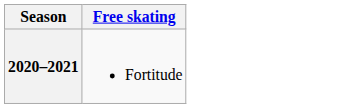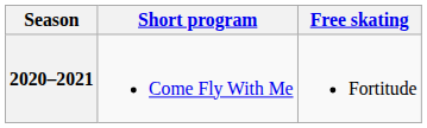 <table class=wikitable style=text-align:center>
 <tr>
 <th>Season</th>
+<th><a href='#'>Short program</a></th>
 <th><a href='#'>Free skating</a></th>
 </tr>
 <tr>
 <th>2020–2021 <br></th>
+<td><br><ul><li><a href='#'>Come Fly With Me</a> <br></li></ul></td>
 <td><br><ul><li>Fortitude <br></li></ul></td>
 </tr>
 </table>
